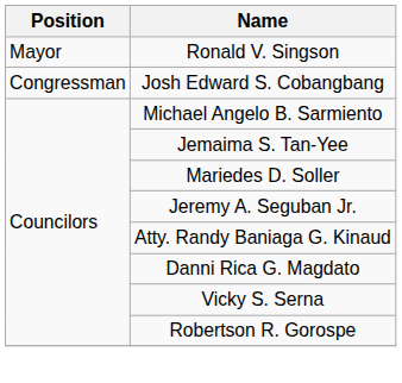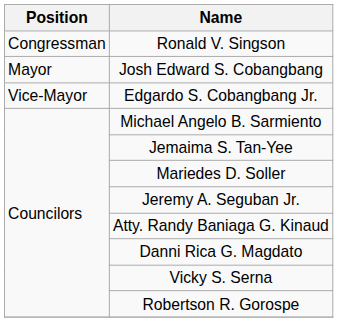 <table class="wikitable" style="line-height:1.20em; font-size:100%;">
 <tr>
 <th>Position</th>
 <th>Name</th>
 </tr>
 <tr>
-<td>Mayor</td>
+<td>Congressman</td>
 <td style="text-align:center;">Ronald V. Singson</td>
 </tr>
 <tr>
-<td>Congressman</td>
+<td>Mayor</td>
 <td style="text-align:center;">Josh Edward S. Cobangbang</td>
+</tr>
+<tr>
+<td>Vice-Mayor</td>
+<td style="text-align:center;">Edgardo S. Cobangbang Jr.</td>
 </tr>
 <tr>
 <td rowspan=8>Councilors</td>
 <td style="text-align:center;">Michael Angelo B. Sarmiento</td>
 </tr>
 <tr>
 <td style="text-align:center;">Jemaima S. Tan-Yee</td>
 </tr>
 <tr>
 <td style="text-align:center;">Mariedes D. Soller</td>
 </tr>
 <tr>
 <td style="text-align:center;">Jeremy A. Seguban Jr.</td>
 </tr>
 <tr>
 <td style="text-align:center;">Atty. Randy Baniaga G. Kinaud</td>
 </tr>
 <tr>
 <td style="text-align:center;">Danni Rica G. Magdato</td>
 </tr>
 <tr>
 <td style="text-align:center;">Vicky S. Serna</td>
 </tr>
 <tr>
 <td style="text-align:center;">Robertson R. Gorospe</td>
 </tr>
 <tr>
 </tr>
 </table>
